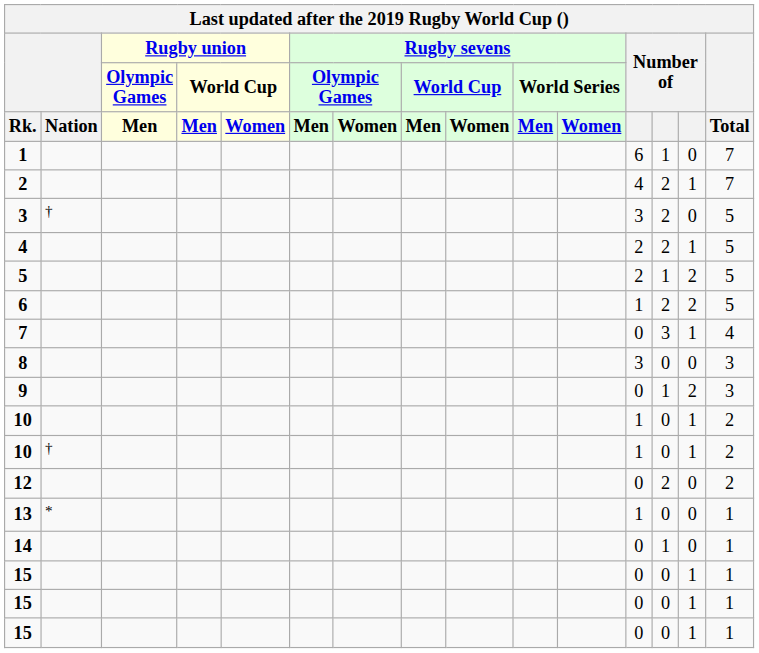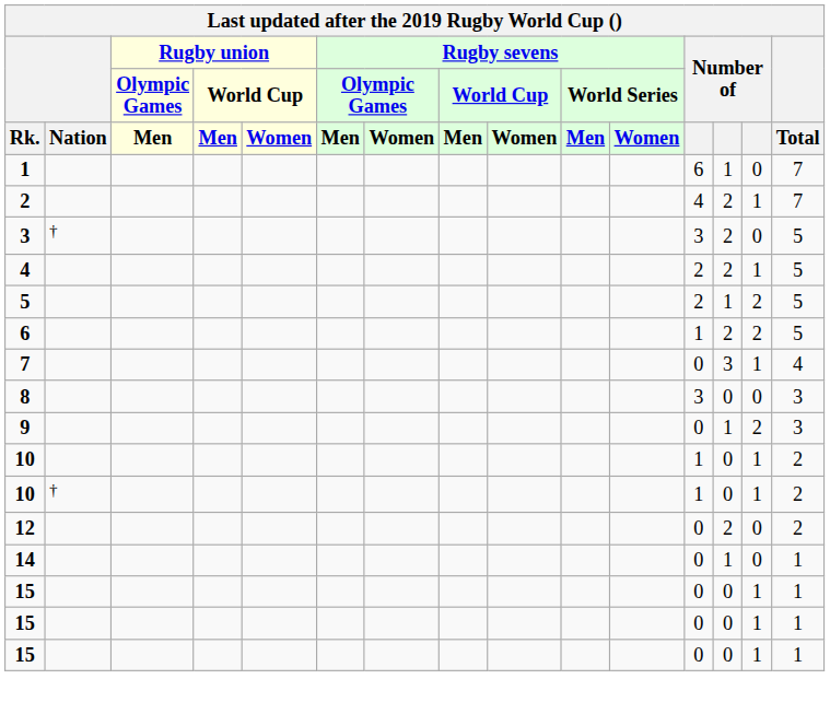 <table class="wikitable" style="margin-top: 0em; text-align: center; font-size: 100%;">
 <tr>
 <th colspan="15">Last updated after the 2019 Rugby World Cup ()</th>
 </tr>
 <tr>
 <th rowspan="2" colspan="2"></th>
 <th colspan="3" style="background: #ffd;"><a href='#'>Rugby union</a></th>
 <th colspan="6" style="background: #dfd;"><a href='#'>Rugby sevens</a></th>
 <th rowspan="2" colspan="3">Number of</th>
 <th rowspan="2"></th>
 </tr>
 <tr>
 <th style="background: #ffd;"><a href='#'>Olympic Games</a></th>
 <th colspan="2" style="background: #ffd;">World Cup</th>
 <th colspan="2" style="background: #dfd;"><a href='#'>Olympic Games</a></th>
 <th colspan="2" style="background: #dfd;"><a href='#'>World Cup</a></th>
 <th colspan="2" style="background: #dfd;">World Series</th>
 </tr>
 <tr>
 <th style="width: 1em;">Rk.</th>
 <th>Nation</th>
 <th style="background: #ffd; width: 1em;">Men</th>
 <th style="background: #ffd; width: 1em;"><a href='#'>Men</a></th>
 <th style="background: #ffd; width: 1em;"><a href='#'>Women</a></th>
 <th style="background: #dfd; width: 1em;">Men</th>
 <th style="background: #dfd; width: 1em;">Women</th>
 <th style="background: #dfd; width: 1em;">Men</th>
 <th style="background: #dfd; width: 1em;">Women</th>
 <th style="background: #dfd; width: 1em;"><a href='#'>Men</a></th>
 <th style="background: #dfd; width: 1em;"><a href='#'>Women</a></th>
 <th style="width: 1em;"></th>
 <th style="width: 1em;"></th>
 <th style="width: 1em;"></th>
 <th style="width: 1em;">Total</th>
 </tr>
 <tr>
 <td><strong>1</strong></td>
 <td style="text-align: left;"></td>
 <td></td>
 <td></td>
 <td></td>
 <td></td>
 <td></td>
 <td></td>
 <td></td>
 <td></td>
 <td></td>
 <td>6</td>
 <td>1</td>
 <td>0</td>
 <td>7</td>
 </tr>
 <tr>
 <td><strong>2</strong></td>
 <td style="text-align: left;"></td>
 <td></td>
 <td></td>
 <td></td>
 <td></td>
 <td></td>
 <td></td>
 <td></td>
 <td></td>
 <td></td>
 <td>4</td>
 <td>2</td>
 <td>1</td>
 <td>7</td>
 </tr>
 <tr>
 <td><strong>3</strong></td>
 <td style="text-align: left;"><sup>†</sup></td>
 <td></td>
 <td></td>
 <td></td>
 <td></td>
 <td></td>
 <td></td>
 <td></td>
 <td></td>
 <td></td>
 <td>3</td>
 <td>2</td>
 <td>0</td>
 <td>5</td>
 </tr>
 <tr>
 <td><strong>4</strong></td>
 <td style="text-align: left;"></td>
 <td></td>
 <td></td>
 <td></td>
 <td></td>
 <td></td>
 <td></td>
 <td></td>
 <td></td>
 <td></td>
 <td>2</td>
 <td>2</td>
 <td>1</td>
 <td>5</td>
 </tr>
 <tr>
 <td><strong>5</strong></td>
 <td style="text-align: left;"></td>
 <td></td>
 <td></td>
 <td></td>
 <td></td>
 <td></td>
 <td></td>
 <td></td>
 <td></td>
 <td></td>
 <td>2</td>
 <td>1</td>
 <td>2</td>
 <td>5</td>
 </tr>
 <tr>
 <td><strong>6</strong></td>
 <td style="text-align: left;"></td>
 <td></td>
 <td></td>
 <td></td>
 <td></td>
 <td></td>
 <td></td>
 <td></td>
 <td></td>
 <td></td>
 <td>1</td>
 <td>2</td>
 <td>2</td>
 <td>5</td>
 </tr>
 <tr>
 <td><strong>7</strong></td>
 <td style="text-align: left;"></td>
 <td></td>
 <td></td>
 <td></td>
 <td></td>
 <td></td>
 <td></td>
 <td></td>
 <td></td>
 <td></td>
 <td>0</td>
 <td>3</td>
 <td>1</td>
 <td>4</td>
 </tr>
 <tr>
 <td><strong>8</strong></td>
 <td style="text-align: left;"></td>
 <td></td>
 <td></td>
 <td></td>
 <td></td>
 <td></td>
 <td></td>
 <td></td>
 <td></td>
 <td></td>
 <td>3</td>
 <td>0</td>
 <td>0</td>
 <td>3</td>
 </tr>
 <tr>
 <td><strong>9</strong></td>
 <td style="text-align: left;"></td>
 <td></td>
 <td></td>
 <td></td>
 <td></td>
 <td></td>
 <td></td>
 <td></td>
 <td></td>
 <td></td>
 <td>0</td>
 <td>1</td>
 <td>2</td>
 <td>3</td>
 </tr>
 <tr>
 <td><strong>10</strong></td>
 <td style="text-align: left;"></td>
 <td></td>
 <td></td>
 <td></td>
 <td></td>
 <td></td>
 <td></td>
 <td></td>
 <td></td>
 <td></td>
 <td>1</td>
 <td>0</td>
 <td>1</td>
 <td>2</td>
 </tr>
 <tr>
 <td><strong>10</strong></td>
 <td style="text-align: left;"><sup>†</sup></td>
 <td></td>
 <td></td>
 <td></td>
 <td></td>
 <td></td>
 <td></td>
 <td></td>
 <td></td>
 <td></td>
 <td>1</td>
 <td>0</td>
 <td>1</td>
 <td>2</td>
 </tr>
 <tr>
 <td><strong>12</strong></td>
 <td style="text-align: left;"></td>
 <td></td>
 <td></td>
 <td></td>
 <td></td>
 <td></td>
 <td></td>
 <td></td>
 <td></td>
 <td></td>
 <td>0</td>
 <td>2</td>
 <td>0</td>
 <td>2</td>
 </tr>
 <tr>
-<td><strong>13</strong></td>
-<td style="text-align: left;"><em></em><sup>*</sup></td>
-<td></td>
-<td></td>
-<td></td>
-<td></td>
-<td></td>
-<td></td>
-<td></td>
-<td></td>
-<td></td>
-<td>1</td>
-<td>0</td>
-<td>0</td>
-<td>1</td>
-</tr>
-<tr>
 <td><strong>14</strong></td>
 <td style="text-align: left;"></td>
 <td></td>
 <td></td>
 <td></td>
 <td></td>
 <td></td>
 <td></td>
 <td></td>
 <td></td>
 <td></td>
 <td>0</td>
 <td>1</td>
 <td>0</td>
 <td>1</td>
 </tr>
 <tr>
 <td><strong>15</strong></td>
 <td style="text-align: left;"></td>
 <td></td>
 <td></td>
 <td></td>
 <td></td>
 <td></td>
 <td></td>
 <td></td>
 <td></td>
 <td></td>
 <td>0</td>
 <td>0</td>
 <td>1</td>
 <td>1</td>
 </tr>
 <tr>
 <td><strong>15</strong></td>
 <td style="text-align: left;"></td>
 <td></td>
 <td></td>
 <td></td>
 <td></td>
 <td></td>
 <td></td>
 <td></td>
 <td></td>
 <td></td>
 <td>0</td>
 <td>0</td>
 <td>1</td>
 <td>1</td>
 </tr>
 <tr>
 <td><strong>15</strong></td>
 <td style="text-align: left;"></td>
 <td></td>
 <td></td>
 <td></td>
 <td></td>
 <td></td>
 <td></td>
 <td></td>
 <td></td>
 <td></td>
 <td>0</td>
 <td>0</td>
 <td>1</td>
 <td>1</td>
 </tr>
 </table>
